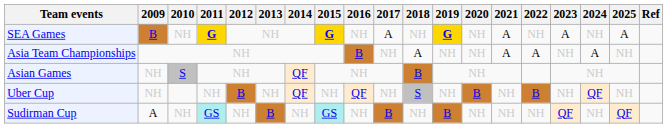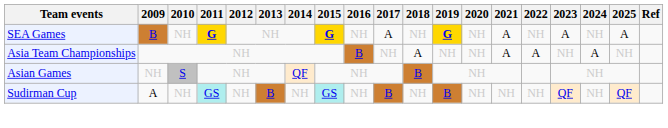 <table class="wikitable" style="font-size: 90%; text-align:center">
 <tr>
 <th>Team events</th>
 <th>2009</th>
 <th>2010</th>
 <th>2011</th>
 <th>2012</th>
 <th>2013</th>
 <th>2014</th>
 <th>2015</th>
 <th>2016</th>
 <th>2017</th>
 <th>2018</th>
 <th>2019</th>
 <th>2020</th>
 <th>2021</th>
 <th>2022</th>
 <th>2023</th>
 <th>2024</th>
 <th>2025</th>
 <th>Ref</th>
 </tr>
 <tr>
 <td bgcolor="#ECF2FF"; align="left"><a href='#'>SEA Games</a></td>
 <td bgcolor=CD7F32><a href='#'>B</a></td>
 <td style=color:#ccc>NH</td>
 <td bgcolor=gold><strong><a href='#'>G</a></strong></td>
 <td colspan="3" style=color:#ccc>NH</td>
 <td bgcolor=gold><strong><a href='#'>G</a></strong></td>
 <td style=color:#ccc>NH</td>
 <td>A</td>
 <td style=color:#ccc>NH</td>
 <td bgcolor=gold><strong><a href='#'>G</a></strong></td>
 <td style=color:#ccc>NH</td>
 <td>A</td>
 <td style=color:#ccc>NH</td>
 <td>A</td>
 <td style=color:#ccc>NH</td>
 <td>A</td>
 <td></td>
 </tr>
 <tr>
 <td bgcolor="#ECF2FF"; align="left"><a href='#'>Asia Team Championships</a></td>
 <td colspan="7" style=color:#ccc>NH</td>
 <td bgcolor=CD7F32><a href='#'>B</a></td>
 <td style=color:#ccc>NH</td>
 <td>A</td>
 <td style=color:#ccc>NH</td>
 <td style=color:#ccc>NH</td>
 <td>A</td>
 <td>A</td>
 <td style=color:#ccc>NH</td>
 <td>A</td>
 <td style=color:#ccc>NH</td>
 <td></td>
 </tr>
 <tr>
 <td bgcolor="#ECF2FF"; align="left"><a href='#'>Asian Games</a></td>
 <td style=color:#ccc>NH</td>
 <td bgcolor=silver><a href='#'>S</a></td>
 <td colspan="3" style=color:#ccc>NH</td>
 <td bgcolor=FFEBCD><a href='#'>QF</a></td>
 <td colspan="3" style=color:#ccc>NH</td>
 <td bgcolor=CD7F32><a href='#'>B</a></td>
 <td colspan="3" style=color:#ccc>NH</td>
 <td><a href='#'></a></td>
 <td colspan="3" style=color:#ccc>NH</td>
 <td></td>
 </tr>
 <tr>
-<td bgcolor="#ECF2FF"; align="left"><a href='#'>Uber Cup</a></td>
-<td style=color:#ccc>NH</td>
-<td></td>
-<td style=color:#ccc>NH</td>
-<td bgcolor=CD7F32><a href='#'>B</a></td>
-<td style=color:#ccc>NH</td>
-<td bgcolor=FFEBCD><a href='#'>QF</a></td>
-<td style=color:#ccc>NH</td>
-<td bgcolor=FFEBCD><a href='#'>QF</a></td>
-<td style=color:#ccc>NH</td>
-<td bgcolor=silver><a href='#'>S</a></td>
-<td style=color:#ccc>NH</td>
-<td bgcolor=CD7F32><a href='#'>B</a></td>
-<td style=color:#ccc>NH</td>
-<td bgcolor=CD7F32><a href='#'>B</a></td>
-<td style=color:#ccc>NH</td>
-<td bgcolor=FFEBCD><a href='#'>QF</a></td>
-<td style=color:#ccc>NH</td>
-<td></td>
-</tr>
-<tr>
 <td bgcolor="#ECF2FF"; align="left"><a href='#'>Sudirman Cup</a></td>
 <td>A</td>
 <td style=color:#ccc>NH</td>
 <td bgcolor=AFEEEE><a href='#'>GS</a></td>
 <td style=color:#ccc>NH</td>
 <td bgcolor=CD7F32><a href='#'>B</a></td>
 <td style=color:#ccc>NH</td>
 <td bgcolor=AFEEEE><a href='#'>GS</a></td>
 <td style=color:#ccc>NH</td>
 <td bgcolor=CD7F32><a href='#'>B</a></td>
 <td style=color:#ccc>NH</td>
 <td bgcolor=CD7F32><a href='#'>B</a></td>
 <td style=color:#ccc>NH</td>
 <td style=color:#ccc>NH</td>
 <td style=color:#ccc>NH</td>
 <td bgcolor=FFEBCD><a href='#'>QF</a></td>
 <td style=color:#ccc>NH</td>
 <td bgcolor=FFEBCD><a href='#'>QF</a></td>
 <td></td>
 </tr>
 </table>
